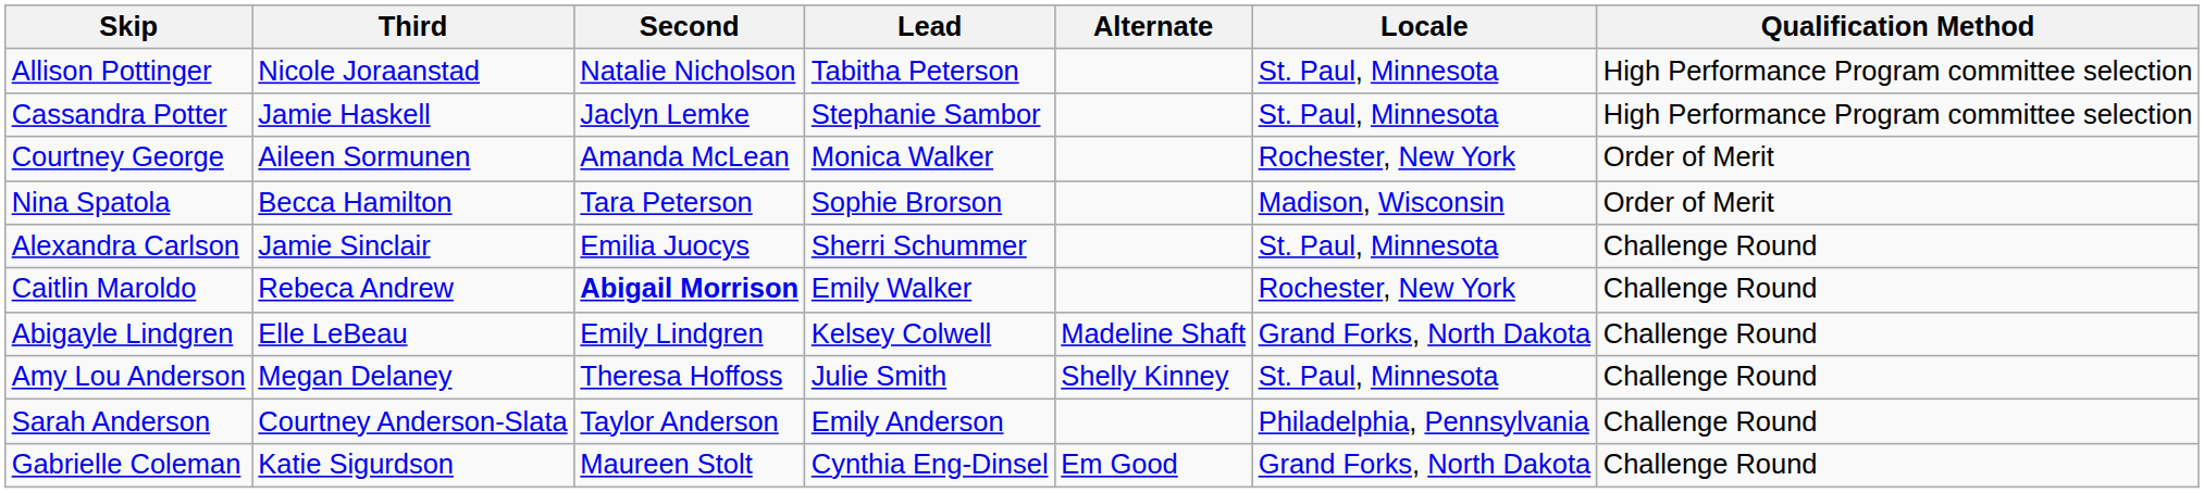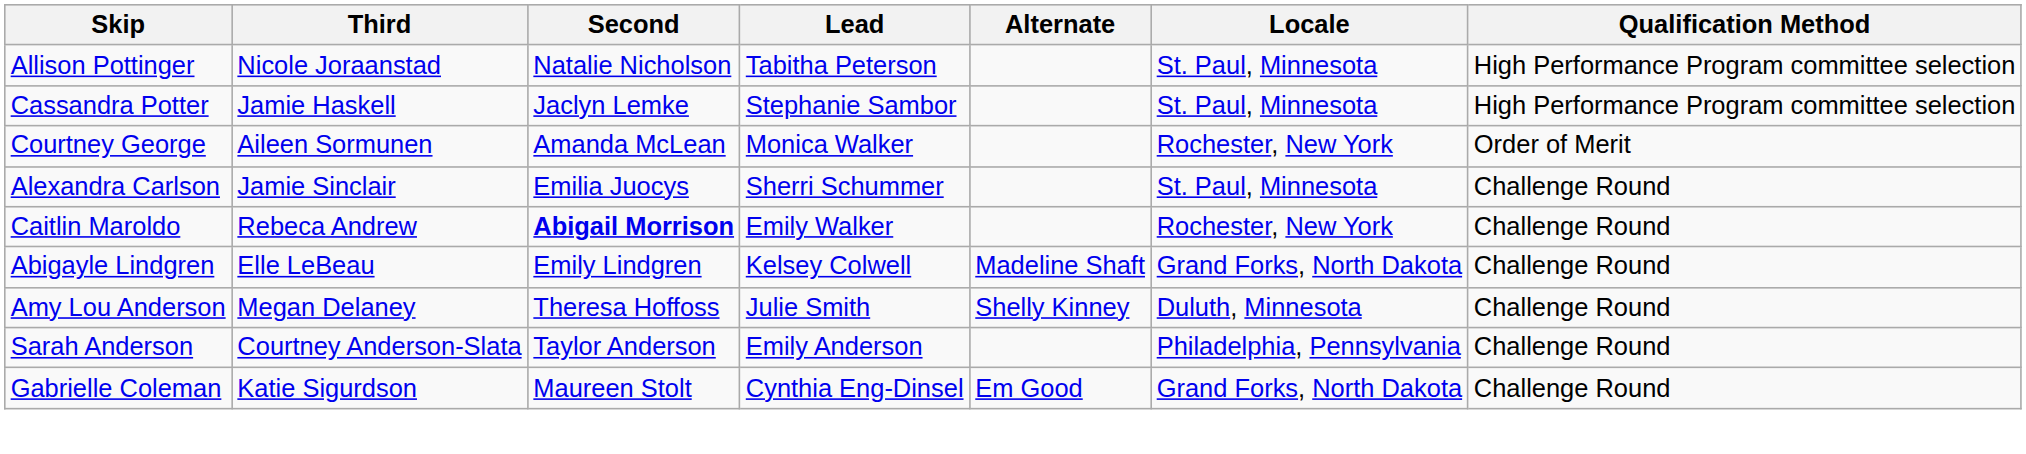 <table class="wikitable sortable">
 <tr>
 <th>Skip</th>
 <th>Third</th>
 <th>Second</th>
 <th>Lead</th>
 <th>Alternate</th>
 <th>Locale</th>
 <th>Qualification Method</th>
 </tr>
 <tr>
 <td><a href='#'>Allison Pottinger</a></td>
 <td><a href='#'>Nicole Joraanstad</a></td>
 <td><a href='#'>Natalie Nicholson</a></td>
 <td><a href='#'>Tabitha Peterson</a></td>
 <td></td>
 <td> <a href='#'>St. Paul</a>, <a href='#'>Minnesota</a></td>
 <td>High Performance Program committee selection</td>
 </tr>
 <tr>
 <td><a href='#'>Cassandra Potter</a></td>
 <td><a href='#'>Jamie Haskell</a></td>
 <td><a href='#'>Jaclyn Lemke</a></td>
 <td><a href='#'>Stephanie Sambor</a></td>
 <td></td>
 <td> <a href='#'>St. Paul</a>, <a href='#'>Minnesota</a></td>
 <td>High Performance Program committee selection</td>
 </tr>
 <tr>
 <td><a href='#'>Courtney George</a></td>
 <td><a href='#'>Aileen Sormunen</a></td>
 <td><a href='#'>Amanda McLean</a></td>
 <td><a href='#'>Monica Walker</a></td>
 <td></td>
 <td> <a href='#'>Rochester</a>, <a href='#'>New York</a></td>
 <td>Order of Merit</td>
 </tr>
 <tr>
-<td><a href='#'>Nina Spatola</a></td>
-<td><a href='#'>Becca Hamilton</a></td>
-<td><a href='#'>Tara Peterson</a></td>
-<td><a href='#'>Sophie Brorson</a></td>
-<td></td>
-<td> <a href='#'>Madison</a>, <a href='#'>Wisconsin</a></td>
-<td>Order of Merit</td>
-</tr>
-<tr>
 <td><a href='#'>Alexandra Carlson</a></td>
 <td><a href='#'>Jamie Sinclair</a></td>
 <td><a href='#'>Emilia Juocys</a></td>
 <td><a href='#'>Sherri Schummer</a></td>
 <td></td>
 <td> <a href='#'>St. Paul</a>, <a href='#'>Minnesota</a></td>
 <td>Challenge Round</td>
 </tr>
 <tr>
 <td><a href='#'>Caitlin Maroldo</a></td>
 <td><a href='#'>Rebeca Andrew</a></td>
 <td><strong><a href='#'>Abigail Morrison</a></strong></td>
 <td><a href='#'>Emily Walker</a></td>
 <td></td>
 <td> <a href='#'>Rochester</a>, <a href='#'>New York</a></td>
 <td>Challenge Round</td>
 </tr>
 <tr>
 <td><a href='#'>Abigayle Lindgren</a></td>
 <td><a href='#'>Elle LeBeau</a></td>
 <td><a href='#'>Emily Lindgren</a></td>
 <td><a href='#'>Kelsey Colwell</a></td>
 <td><a href='#'>Madeline Shaft</a></td>
 <td> <a href='#'>Grand Forks</a>, <a href='#'>North Dakota</a></td>
 <td>Challenge Round</td>
 </tr>
 <tr>
 <td><a href='#'>Amy Lou Anderson</a></td>
 <td><a href='#'>Megan Delaney</a></td>
 <td><a href='#'>Theresa Hoffoss</a></td>
 <td><a href='#'>Julie Smith</a></td>
 <td><a href='#'>Shelly Kinney</a></td>
-<td> <a href='#'>St. Paul</a>, <a href='#'>Minnesota</a></td>
+<td> <a href='#'>Duluth</a>, <a href='#'>Minnesota</a></td>
 <td>Challenge Round</td>
 </tr>
 <tr>
 <td><a href='#'>Sarah Anderson</a></td>
 <td><a href='#'>Courtney Anderson-Slata</a></td>
 <td><a href='#'>Taylor Anderson</a></td>
 <td><a href='#'>Emily Anderson</a></td>
 <td></td>
 <td> <a href='#'>Philadelphia</a>, <a href='#'>Pennsylvania</a></td>
 <td>Challenge Round</td>
 </tr>
 <tr>
 <td><a href='#'>Gabrielle Coleman</a></td>
 <td><a href='#'>Katie Sigurdson</a></td>
 <td><a href='#'>Maureen Stolt</a></td>
 <td><a href='#'>Cynthia Eng-Dinsel</a></td>
 <td><a href='#'>Em Good</a></td>
 <td> <a href='#'>Grand Forks</a>, <a href='#'>North Dakota</a></td>
 <td>Challenge Round</td>
 </tr>
 </table>
